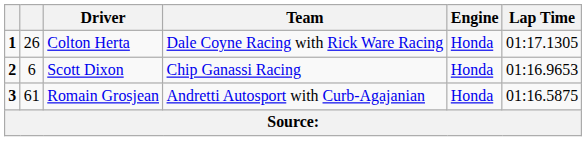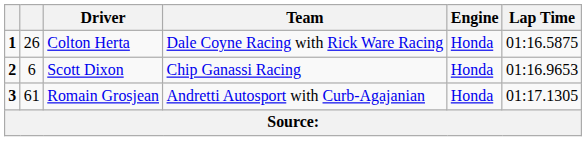 <table class="wikitable" style="font-size:85%;">
 <tr>
 <th></th>
 <th></th>
 <th>Driver</th>
 <th>Team</th>
 <th>Engine</th>
 <th>Lap Time</th>
 </tr>
 <tr>
 <td style="text-align:center;"><strong>1</strong></td>
 <td style="text-align:center;">26</td>
 <td> <a href='#'>Colton Herta</a></td>
 <td><a href='#'>Dale Coyne Racing</a> with <a href='#'>Rick Ware Racing</a></td>
 <td><a href='#'>Honda</a></td>
-<td>01:17.1305</td>
+<td>01:16.5875</td>
 </tr>
 <tr>
 <td style="text-align:center;"><strong>2</strong></td>
 <td style="text-align:center;">6</td>
 <td> <a href='#'>Scott Dixon</a></td>
 <td><a href='#'>Chip Ganassi Racing</a></td>
 <td><a href='#'>Honda</a></td>
 <td>01:16.9653</td>
 </tr>
 <tr>
 <td style="text-align:center;"><strong>3</strong></td>
 <td style="text-align:center;">61</td>
 <td> <a href='#'>Romain Grosjean</a> <strong></strong></td>
 <td><a href='#'>Andretti Autosport</a> with <a href='#'>Curb-Agajanian</a></td>
 <td><a href='#'>Honda</a></td>
-<td>01:16.5875</td>
+<td>01:17.1305</td>
 </tr>
 <tr>
 <th colspan="6">Source:</th>
 </tr>
 </table>
